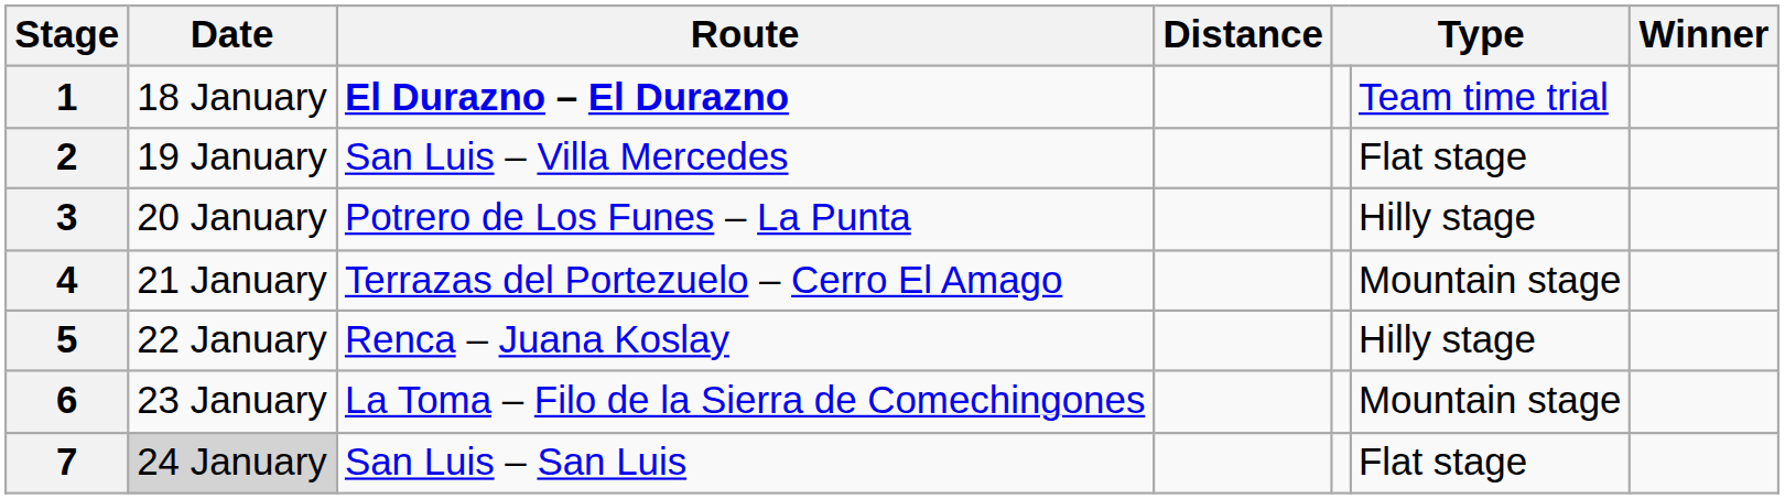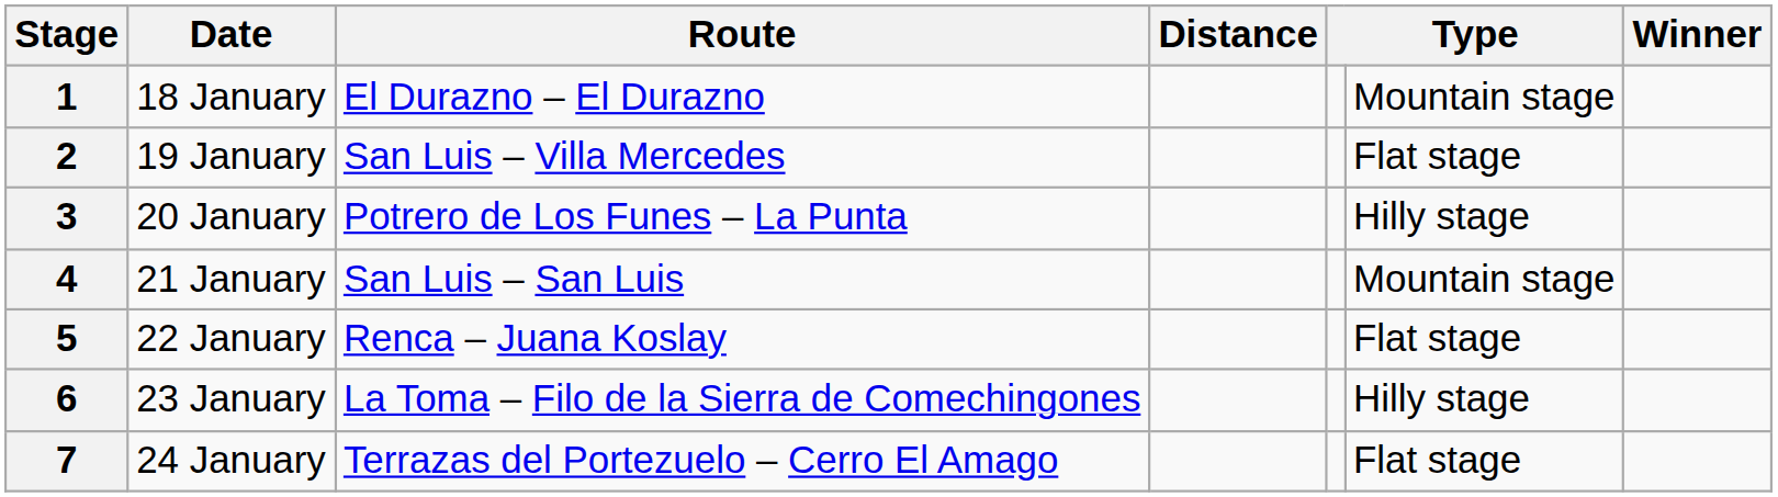 <table class="wikitable">
 <tr>
 <th scope="col">Stage</th>
 <th scope="col">Date</th>
 <th scope="col">Route</th>
 <th scope="col">Distance</th>
 <th colspan="2" scope="col">Type</th>
 <th scope="col">Winner</th>
 </tr>
 <tr>
 <th scope="row">1</th>
 <td>18 January</td>
-<td><strong><a href='#'>El Durazno</a> – <a href='#'>El Durazno</a></strong></td>
+<td><a href='#'>El Durazno</a> – <a href='#'>El Durazno</a></td>
 <td style="text-align:center;"></td>
 <td></td>
-<td><a href='#'>Team time trial</a></td>
+<td>Mountain stage</td>
 <td></td>
 </tr>
 <tr>
 <th scope="row">2</th>
 <td>19 January</td>
 <td><a href='#'>San Luis</a> – <a href='#'>Villa Mercedes</a></td>
 <td style="text-align:center;"></td>
 <td></td>
 <td>Flat stage</td>
 <td></td>
 </tr>
 <tr>
 <th scope="row">3</th>
 <td>20 January</td>
 <td><a href='#'>Potrero de Los Funes</a> – <a href='#'>La Punta</a></td>
 <td style="text-align:center;"></td>
 <td></td>
 <td>Hilly stage</td>
 <td></td>
 </tr>
 <tr>
 <th scope="row">4</th>
 <td>21 January</td>
-<td><a href='#'>Terrazas del Portezuelo</a> – <a href='#'>Cerro El Amago</a></td>
+<td><a href='#'>San Luis</a> – <a href='#'>San Luis</a></td>
 <td style="text-align:center;"></td>
 <td></td>
 <td>Mountain stage</td>
 <td></td>
 </tr>
 <tr>
 <th scope="row">5</th>
 <td>22 January</td>
 <td><a href='#'>Renca</a> – <a href='#'>Juana Koslay</a></td>
 <td style="text-align:center;"></td>
 <td></td>
-<td>Hilly stage</td>
+<td>Flat stage</td>
 <td></td>
 </tr>
 <tr>
 <th scope="row">6</th>
 <td>23 January</td>
 <td><a href='#'>La Toma</a> – <a href='#'>Filo de la Sierra de Comechingones</a></td>
 <td style="text-align:center;"></td>
 <td></td>
-<td>Mountain stage</td>
+<td>Hilly stage</td>
 <td></td>
 </tr>
 <tr>
 <th scope="row">7</th>
-<td style="background: lightgrey;">24 January</td>
-<td><a href='#'>San Luis</a> – <a href='#'>San Luis</a></td>
+<td>24 January</td>
+<td><a href='#'>Terrazas del Portezuelo</a> – <a href='#'>Cerro El Amago</a></td>
 <td style="text-align:center;"></td>
 <td></td>
 <td>Flat stage</td>
 <td></td>
 </tr>
 </table>
